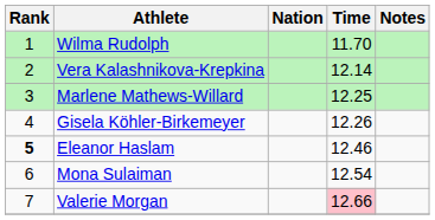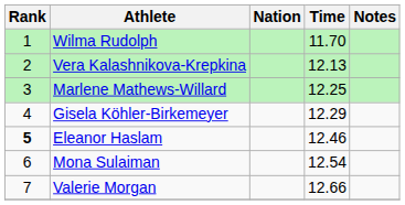 <table class="wikitable sortable" style="text-align:center">
 <tr>
 <th>Rank</th>
 <th>Athlete</th>
 <th>Nation</th>
 <th>Time</th>
 <th>Notes</th>
 </tr>
 <tr bgcolor=bbf3bb>
 <td>1</td>
 <td align=left><a href='#'>Wilma Rudolph</a></td>
 <td align=left></td>
 <td>11.70</td>
 <td></td>
 </tr>
 <tr bgcolor=bbf3bb>
 <td>2</td>
 <td align=left><a href='#'>Vera Kalashnikova-Krepkina</a></td>
 <td align=left></td>
-<td>12.14</td>
+<td>12.13</td>
 <td></td>
 </tr>
 <tr bgcolor=bbf3bb>
 <td>3</td>
 <td align=left><a href='#'>Marlene Mathews-Willard</a></td>
 <td align=left></td>
 <td>12.25</td>
 <td></td>
 </tr>
 <tr>
 <td>4</td>
 <td align=left><a href='#'>Gisela Köhler-Birkemeyer</a></td>
 <td align=left></td>
-<td>12.26</td>
+<td>12.29</td>
 <td></td>
 </tr>
 <tr>
 <td><strong>5</strong></td>
 <td align=left><a href='#'>Eleanor Haslam</a></td>
 <td align=left></td>
 <td>12.46</td>
 <td></td>
 </tr>
 <tr>
 <td>6</td>
 <td align=left><a href='#'>Mona Sulaiman</a></td>
 <td align=left></td>
 <td>12.54</td>
 <td></td>
 </tr>
 <tr>
 <td>7</td>
 <td align=left><a href='#'>Valerie Morgan</a></td>
 <td align=left></td>
-<td style="background: pink;">12.66</td>
+<td>12.66</td>
 <td></td>
 </tr>
 <tr>
 </tr>
 </table>
